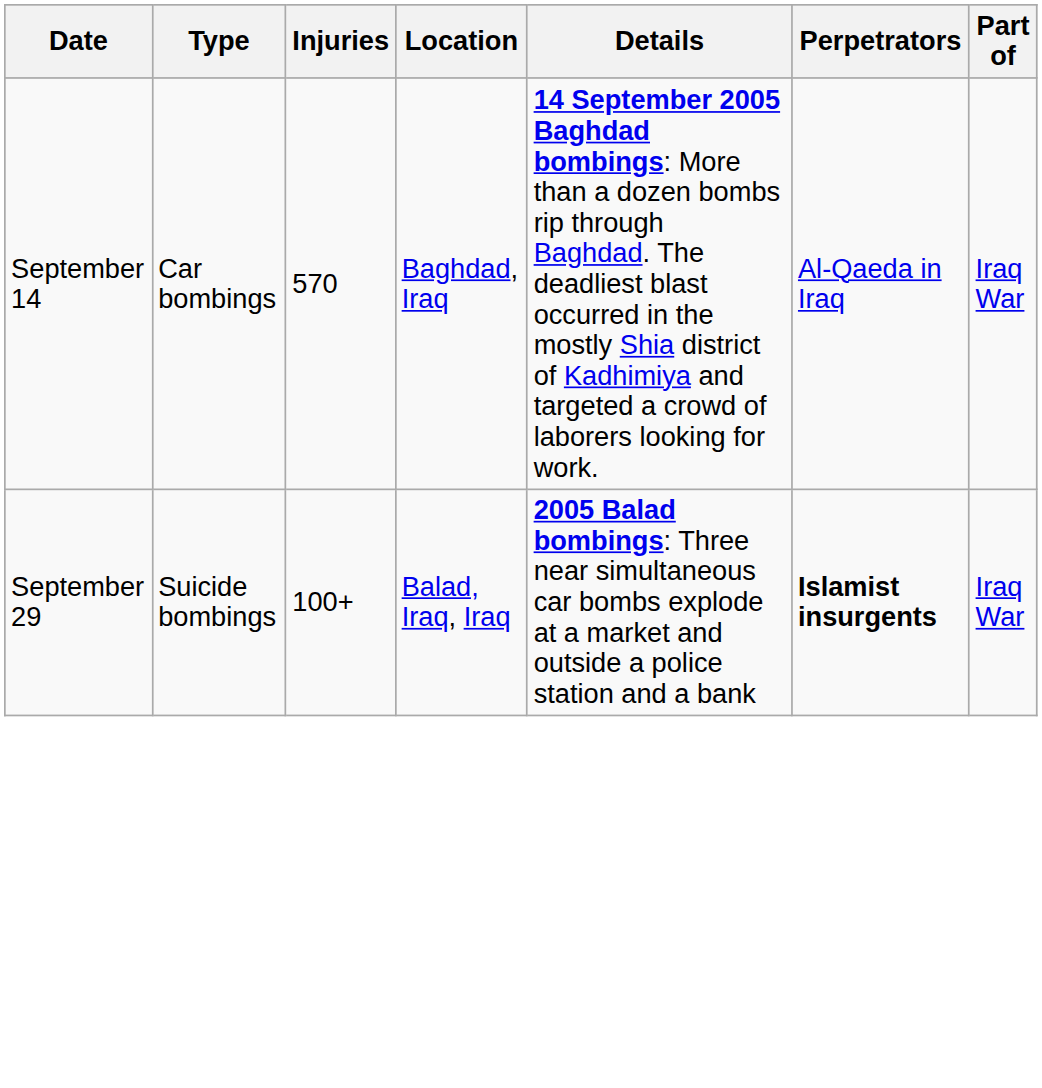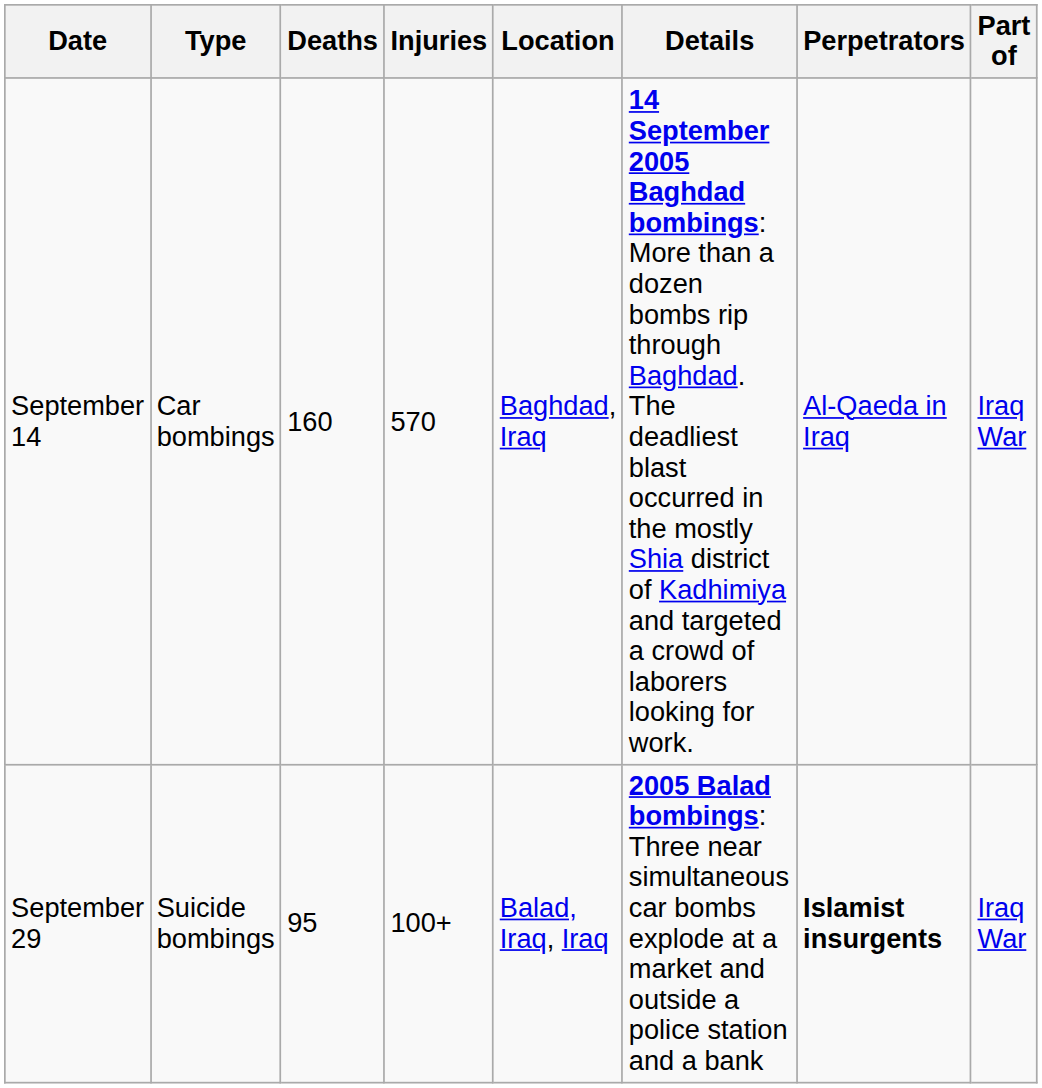 <table class="wikitable sortable" id="terrorIncidents2005Sep">
 <tr>
 <th>Date</th>
 <th>Type</th>
+<th>Deaths</th>
 <th>Injuries</th>
 <th>Location</th>
 <th>Details</th>
 <th>Perpetrators</th>
 <th>Part of</th>
 </tr>
 <tr>
 <td>September 14</td>
 <td>Car bombings</td>
+<td>160</td>
 <td>570</td>
 <td><a href='#'>Baghdad</a>, <a href='#'>Iraq</a></td>
 <td><strong><a href='#'>14 September 2005 Baghdad bombings</a></strong>: More than a dozen bombs rip through <a href='#'>Baghdad</a>. The deadliest blast occurred in the mostly <a href='#'>Shia</a> district of <a href='#'>Kadhimiya</a> and targeted a crowd of laborers looking for work.</td>
 <td><a href='#'>Al-Qaeda in Iraq</a></td>
 <td><a href='#'>Iraq War</a></td>
 </tr>
 <tr>
 <td>September 29</td>
 <td>Suicide bombings</td>
+<td>95</td>
 <td>100+</td>
 <td><a href='#'>Balad, Iraq</a>, <a href='#'>Iraq</a></td>
 <td><strong><a href='#'>2005 Balad bombings</a></strong>: Three near simultaneous car bombs explode at a market and outside a police station and a bank</td>
 <td><strong>Islamist insurgents</strong></td>
 <td><a href='#'>Iraq War</a></td>
 </tr>
 </table>
